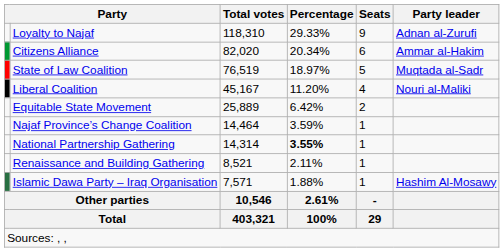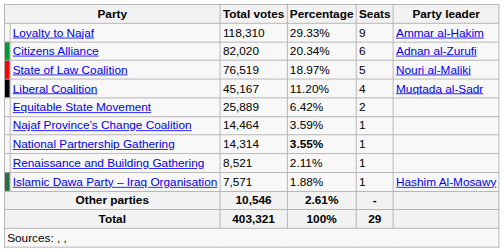 <table class="wikitable sortable" style="border:1px solid #8888aa; background-color:#f8f8f8; padding:0px; font-size:90%;">
 <tr style="background-color:#E9E9E9">
 <th colspan=2>Party</th>
 <th>Total votes</th>
 <th>Percentage</th>
 <th>Seats</th>
 <th>Party leader</th>
 </tr>
 <tr>
 <td></td>
 <td><a href='#'>Loyalty to Najaf</a></td>
 <td>118,310</td>
 <td>29.33%</td>
 <td>9</td>
-<td><a href='#'>Adnan al-Zurufi</a></td>
+<td><a href='#'>Ammar al-Hakim</a></td>
 </tr>
 <tr>
 <td bgcolor="#009933"></td>
 <td><a href='#'>Citizens Alliance</a></td>
 <td>82,020</td>
 <td>20.34%</td>
 <td>6</td>
-<td><a href='#'>Ammar al-Hakim</a></td>
+<td><a href='#'>Adnan al-Zurufi</a></td>
 </tr>
 <tr>
 <td bgcolor="#FF0000"></td>
 <td><a href='#'>State of Law Coalition</a></td>
 <td>76,519</td>
 <td>18.97%</td>
 <td>5</td>
-<td><a href='#'>Muqtada al-Sadr</a></td>
+<td><a href='#'>Nouri al-Maliki</a></td>
 </tr>
 <tr>
 <td bgcolor="#000000"></td>
 <td><a href='#'>Liberal Coalition</a></td>
 <td>45,167</td>
 <td>11.20%</td>
 <td>4</td>
-<td><a href='#'>Nouri al-Maliki</a></td>
+<td><a href='#'>Muqtada al-Sadr</a></td>
 </tr>
 <tr>
 <td></td>
 <td><a href='#'>Equitable State Movement</a></td>
 <td>25,889</td>
 <td>6.42%</td>
 <td>2</td>
 <td></td>
 </tr>
 <tr>
 <td></td>
 <td><a href='#'>Najaf Province’s Change Coalition</a></td>
 <td>14,464</td>
 <td>3.59%</td>
 <td>1</td>
 <td></td>
 </tr>
 <tr>
 <td></td>
 <td><a href='#'>National Partnership Gathering</a></td>
 <td>14,314</td>
 <td><strong>3.55%</strong></td>
 <td>1</td>
 <td></td>
 </tr>
 <tr>
 <td></td>
 <td><a href='#'>Renaissance and Building Gathering</a></td>
 <td>8,521</td>
 <td>2.11%</td>
 <td>1</td>
 <td></td>
 </tr>
 <tr>
 <td bgcolor="#286F42"></td>
 <td><a href='#'>Islamic Dawa Party – Iraq Organisation</a></td>
 <td>7,571</td>
 <td>1.88%</td>
 <td>1</td>
 <td><a href='#'>Hashim Al-Mosawy</a></td>
 </tr>
 <tr>
 <th colspan=2>Other parties</th>
 <th>10,546</th>
 <th>2.61%</th>
 <th>-</th>
 <th></th>
 </tr>
 <tr>
 <th colspan=2><strong>Total</strong></th>
 <th><strong>403,321</strong></th>
 <th><strong>100%</strong></th>
 <th><strong>29</strong></th>
 <th></th>
 </tr>
 <tr>
 <td colspan=7 align=left>Sources: , , </td>
 </tr>
 </table>
